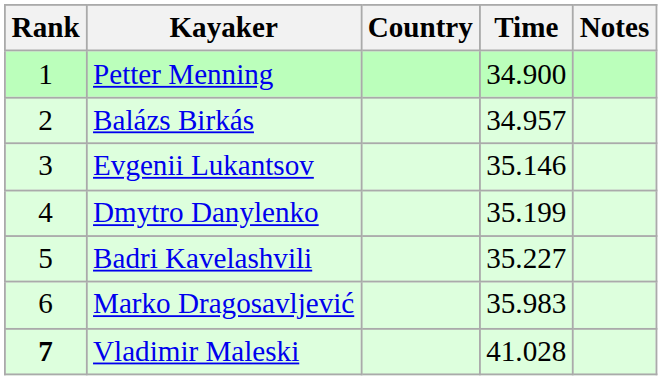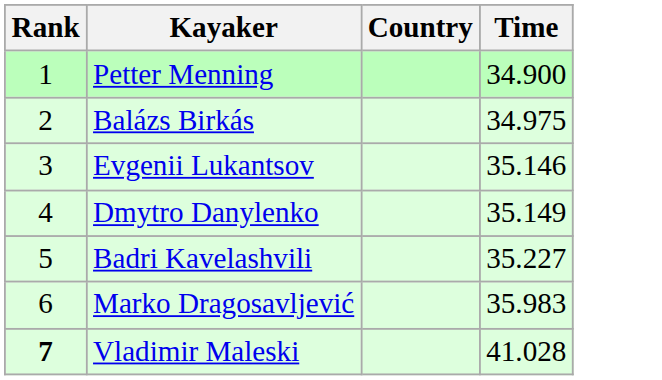 <table class="wikitable" style="text-align:center">
 <tr>
 <th>Rank</th>
 <th>Kayaker</th>
 <th>Country</th>
 <th>Time</th>
-<th>Notes</th>
 </tr>
 <tr bgcolor=bbffbb>
 <td>1</td>
 <td align="left"><a href='#'>Petter Menning</a></td>
 <td align="left"></td>
 <td>34.900</td>
-<td></td>
 </tr>
 <tr bgcolor=ddffdd>
 <td>2</td>
 <td align="left"><a href='#'>Balázs Birkás</a></td>
 <td align="left"></td>
-<td>34.957</td>
-<td></td>
+<td>34.975</td>
 </tr>
 <tr bgcolor=ddffdd>
 <td>3</td>
 <td align="left"><a href='#'>Evgenii Lukantsov</a></td>
 <td align="left"></td>
 <td>35.146</td>
-<td></td>
 </tr>
 <tr bgcolor=ddffdd>
 <td>4</td>
 <td align="left"><a href='#'>Dmytro Danylenko</a></td>
 <td align="left"></td>
-<td>35.199</td>
-<td></td>
+<td>35.149</td>
 </tr>
 <tr bgcolor=ddffdd>
 <td>5</td>
 <td align="left"><a href='#'>Badri Kavelashvili</a></td>
 <td align="left"></td>
 <td>35.227</td>
-<td></td>
 </tr>
 <tr bgcolor=ddffdd>
 <td>6</td>
 <td align="left"><a href='#'>Marko Dragosavljević</a></td>
 <td align="left"></td>
 <td>35.983</td>
-<td></td>
 </tr>
 <tr bgcolor=ddffdd>
 <td><strong>7</strong></td>
 <td align="left"><a href='#'>Vladimir Maleski</a></td>
 <td align="left"></td>
 <td>41.028</td>
-<td></td>
 </tr>
 </table>
